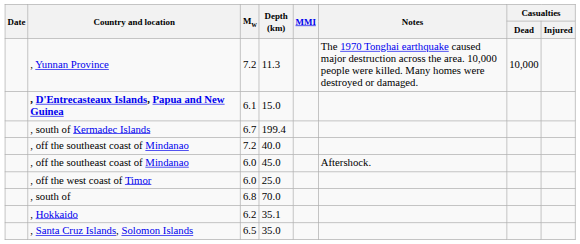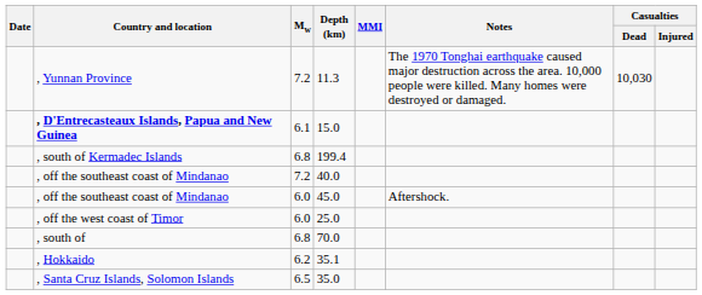 <table class="wikitable sortable sort-under" style="border:1px black; margin-left:1em;">
 <tr>
 <th rowspan="2"><small>Date</small></th>
 <th rowspan="2" style="width: 310px"><small>Country and location</small></th>
 <th rowspan="2"><small>M<sub>w</sub></small></th>
 <th rowspan="2"><small>Depth (km)</small></th>
 <th rowspan="2"><small><a href='#'>MMI</a></small></th>
 <th rowspan="2" class="unsortable"><small>Notes</small></th>
 <th colspan="2"><small>Casualties</small></th>
 </tr>
 <tr>
 <th><small>Dead</small></th>
 <th><small>Injured</small></th>
 </tr>
 <tr>
 <td></td>
 <td>, <a href='#'>Yunnan Province</a></td>
 <td>7.2</td>
 <td>11.3</td>
 <td></td>
 <td>The <a href='#'>1970 Tonghai earthquake</a> caused major destruction across the area. 10,000 people were killed. Many homes were destroyed or damaged.</td>
-<td>10,000</td>
+<td>10,030</td>
 <td></td>
 </tr>
 <tr>
 <td></td>
 <td><strong>, <a href='#'>D'Entrecasteaux Islands</a>, <a href='#'>Papua and New Guinea</a></strong></td>
 <td>6.1</td>
 <td>15.0</td>
 <td></td>
 <td></td>
 <td></td>
 <td></td>
 </tr>
 <tr>
 <td></td>
 <td>, south of <a href='#'>Kermadec Islands</a></td>
-<td>6.7</td>
+<td>6.8</td>
 <td>199.4</td>
 <td></td>
 <td></td>
 <td></td>
 <td></td>
 </tr>
 <tr>
 <td></td>
 <td>, off the southeast coast of <a href='#'>Mindanao</a></td>
 <td>7.2</td>
 <td>40.0</td>
 <td></td>
 <td></td>
 <td></td>
 <td></td>
 </tr>
 <tr>
 <td></td>
 <td>, off the southeast coast of <a href='#'>Mindanao</a></td>
 <td>6.0</td>
 <td>45.0</td>
 <td></td>
 <td>Aftershock.</td>
 <td></td>
 <td></td>
 </tr>
 <tr>
 <td></td>
 <td>, off the west coast of <a href='#'>Timor</a></td>
 <td>6.0</td>
 <td>25.0</td>
 <td></td>
 <td></td>
 <td></td>
 <td></td>
 </tr>
 <tr>
 <td></td>
 <td>, south of</td>
 <td>6.8</td>
 <td>70.0</td>
 <td></td>
 <td></td>
 <td></td>
 <td></td>
 </tr>
 <tr>
 <td></td>
 <td>, <a href='#'>Hokkaido</a></td>
 <td>6.2</td>
 <td>35.1</td>
 <td></td>
 <td></td>
 <td></td>
 <td></td>
 </tr>
 <tr>
 <td></td>
 <td>, <a href='#'>Santa Cruz Islands</a>, <a href='#'>Solomon Islands</a></td>
 <td>6.5</td>
 <td>35.0</td>
 <td></td>
 <td></td>
 <td></td>
 <td></td>
 </tr>
 </table>
